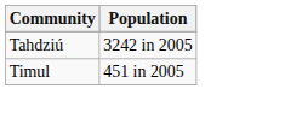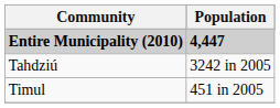 <table class="wikitable">
 <tr style="background:#111111; color:#111111;">
 <th><strong>Community</strong></th>
 <th><strong>Population</strong></th>
+</tr>
+<tr style="background:#CFCFCF;">
+<td><strong>Entire Municipality (2010)</strong></td>
+<td><strong>4,447</strong></td>
 </tr>
 <tr>
 <td>Tahdziú</td>
 <td>3242  in 2005</td>
 </tr>
 <tr>
 <td>Timul</td>
 <td>451 in 2005</td>
 </tr>
 <tr>
 </tr>
 </table>
